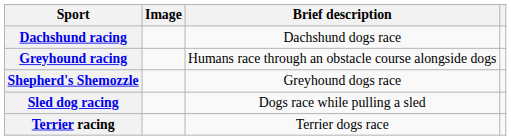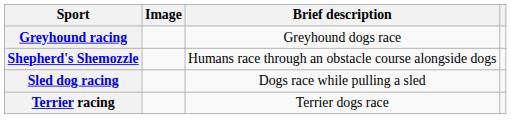 <table class="wikitable sortable" style="text-align: center;">
 <tr>
 <th scope="col">Sport</th>
 <th scope="col" class="unsortable">Image</th>
 <th scope="col" class="unsortable">Brief description</th>
 <th scope="col" class="unsortable"></th>
 </tr>
 <tr>
-<th scope="row"><a href='#'>Dachshund racing</a></th>
-<td></td>
-<td>Dachshund dogs race</td>
-<td></td>
-</tr>
-<tr>
 <th scope="row"><a href='#'>Greyhound racing</a></th>
 <td></td>
-<td>Humans race through an obstacle course alongside dogs</td>
+<td>Greyhound dogs race</td>
 <td></td>
 </tr>
 <tr>
 <th scope="row"><a href='#'>Shepherd's Shemozzle</a></th>
 <td></td>
-<td>Greyhound dogs race</td>
+<td>Humans race through an obstacle course alongside dogs</td>
 <td></td>
 </tr>
 <tr>
 <th scope="row"><a href='#'>Sled dog racing</a></th>
 <td></td>
 <td>Dogs race while pulling a sled</td>
 <td></td>
 </tr>
 <tr>
 <th scope="row"><a href='#'>Terrier</a> racing</th>
 <td></td>
 <td>Terrier dogs race</td>
 <td></td>
 </tr>
 </table>
